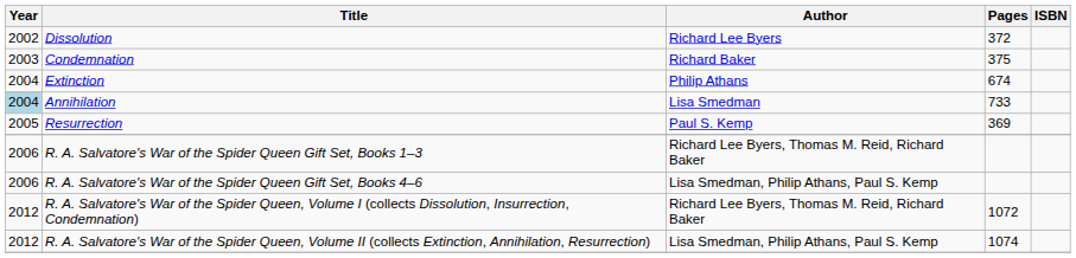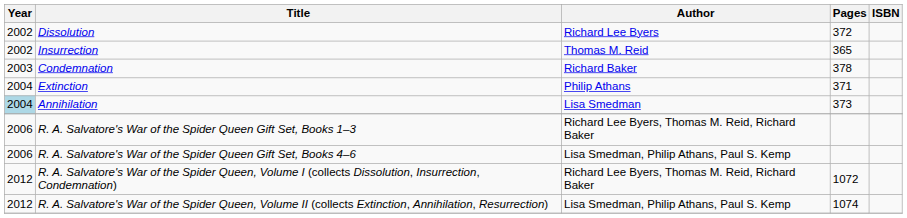 <table class="wikitable">
 <tr>
 <th>Year</th>
 <th>Title</th>
 <th>Author</th>
 <th>Pages</th>
 <th>ISBN</th>
 </tr>
 <tr>
 <td align="center">2002</td>
 <td><em><a href='#'>Dissolution</a></em></td>
 <td><a href='#'>Richard Lee Byers</a></td>
 <td>372</td>
 <td align="center"></td>
 </tr>
 <tr>
+<td align="center">2002</td>
+<td><em><a href='#'>Insurrection</a></em></td>
+<td><a href='#'>Thomas M. Reid</a></td>
+<td>365</td>
+<td align="center"></td>
+</tr>
+<tr>
 <td align="center">2003</td>
 <td><em><a href='#'>Condemnation</a></em></td>
 <td><a href='#'>Richard Baker</a></td>
-<td>375</td>
+<td>378</td>
 <td align="center"></td>
 </tr>
 <tr>
 <td align="center">2004</td>
 <td><em><a href='#'>Extinction</a></em></td>
 <td><a href='#'>Philip Athans</a></td>
-<td>674</td>
+<td>371</td>
 <td align="center"></td>
 </tr>
 <tr>
 <td align="center" style="background: lightblue;">2004</td>
 <td><em><a href='#'>Annihilation</a></em></td>
 <td><a href='#'>Lisa Smedman</a></td>
-<td>733</td>
-<td align="center"></td>
-</tr>
-<tr>
-<td align="center">2005</td>
-<td><em><a href='#'>Resurrection</a></em></td>
-<td><a href='#'>Paul S. Kemp</a></td>
-<td>369</td>
+<td>373</td>
 <td align="center"></td>
 </tr>
 <tr>
 </tr>
 <tr>
 <td align="center">2006</td>
 <td><em>R. A. Salvatore's War of the Spider Queen Gift Set, Books 1–3</em></td>
 <td>Richard Lee Byers, Thomas M. Reid, Richard Baker</td>
 <td></td>
 <td align="center"></td>
 </tr>
 <tr>
 <td align="center">2006</td>
 <td><em>R. A. Salvatore's War of the Spider Queen Gift Set, Books 4–6</em></td>
 <td>Lisa Smedman, Philip Athans, Paul S. Kemp</td>
 <td></td>
 <td align="center"></td>
 </tr>
 <tr>
 <td align="center">2012</td>
 <td><em>R. A. Salvatore's War of the Spider Queen, Volume I</em> (collects <em>Dissolution</em>, <em>Insurrection</em>, <em>Condemnation</em>)</td>
 <td>Richard Lee Byers, Thomas M. Reid, Richard Baker</td>
 <td>1072</td>
 <td align="center"></td>
 </tr>
 <tr>
 <td align="center">2012</td>
 <td><em>R. A. Salvatore's War of the Spider Queen, Volume II</em> (collects <em>Extinction</em>, <em>Annihilation</em>, <em>Resurrection</em>)</td>
 <td>Lisa Smedman, Philip Athans, Paul S. Kemp</td>
 <td>1074</td>
 <td align="center"></td>
 </tr>
 <tr>
 </tr>
 </table>
